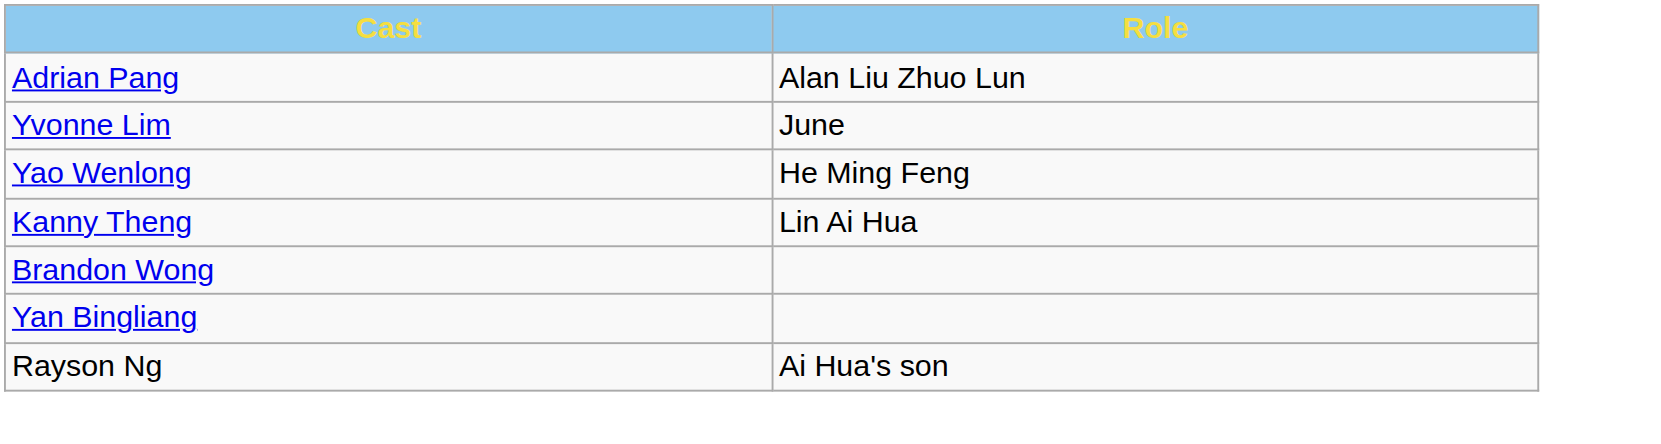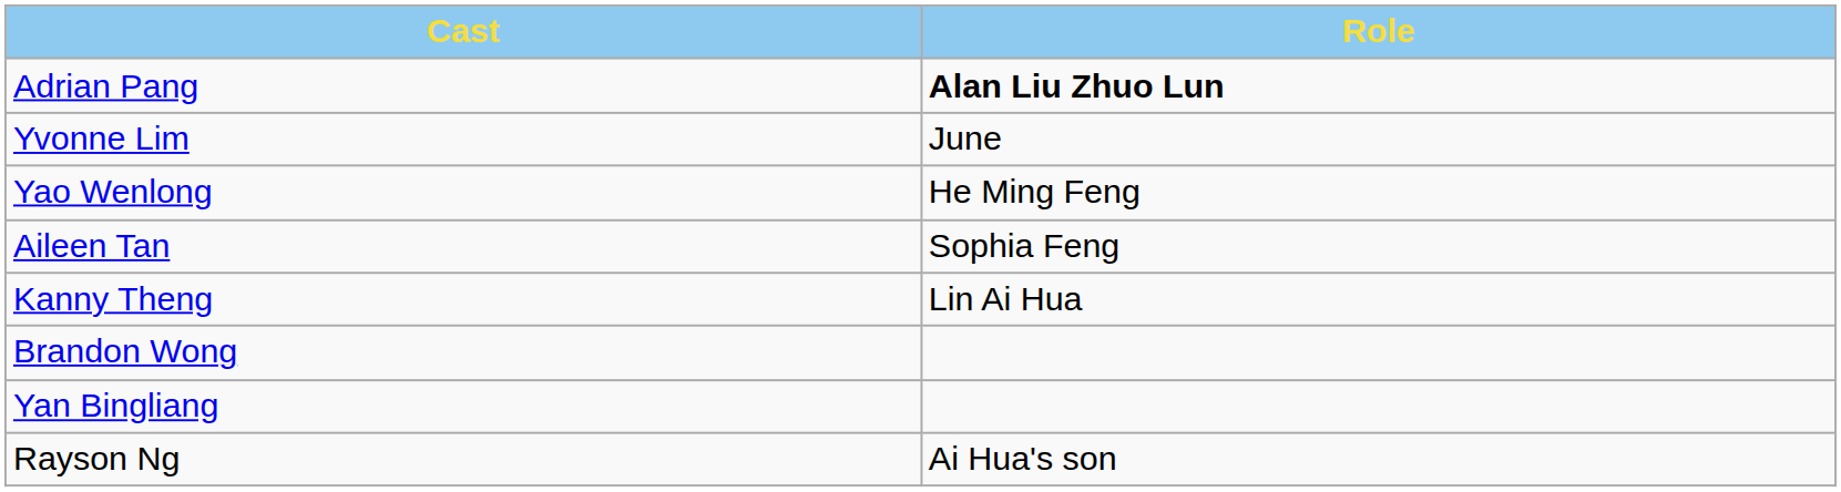 <table class="wikitable">
 <tr>
 <th style="background:#8ecaef; color:#f5de40; width:17%">Cast</th>
 <th style="background:#8ecaef; color:#f5de40; width:17%">Role</th>
 </tr>
 <tr>
 <td><a href='#'>Adrian Pang</a></td>
-<td>Alan Liu Zhuo Lun</td>
+<td><strong>Alan Liu Zhuo Lun</strong></td>
 </tr>
 <tr>
 <td><a href='#'>Yvonne Lim</a></td>
 <td>June</td>
 </tr>
 <tr>
 <td><a href='#'>Yao Wenlong</a></td>
 <td>He Ming Feng</td>
+</tr>
+<tr>
+<td><a href='#'>Aileen Tan</a></td>
+<td>Sophia Feng</td>
 </tr>
 <tr>
 <td><a href='#'>Kanny Theng</a></td>
 <td>Lin Ai Hua</td>
 </tr>
 <tr>
 <td><a href='#'>Brandon Wong</a></td>
 <td></td>
 </tr>
 <tr>
 <td><a href='#'>Yan Bingliang</a></td>
 <td></td>
 </tr>
 <tr>
 <td>Rayson Ng</td>
 <td>Ai Hua's son</td>
 </tr>
 </table>
